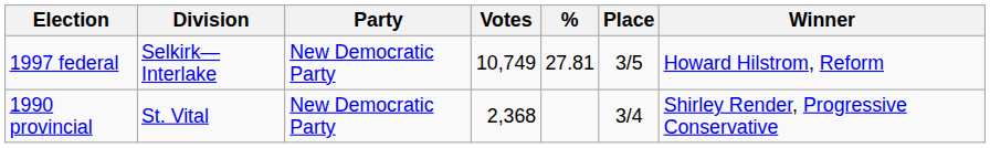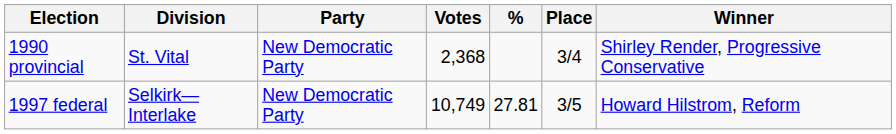 <table class="wikitable" width="800">
 <tr>
 <th align="left">Election</th>
 <th align="left">Division</th>
 <th align="left">Party</th>
 <th align="right">Votes</th>
 <th align="right">%</th>
 <th align="center">Place</th>
 <th align="center">Winner</th>
 </tr>
 <tr>
+<td align="left"><a href='#'>1990 provincial</a></td>
+<td align="left"><a href='#'>St. Vital</a></td>
+<td align="left"><a href='#'>New Democratic Party</a></td>
+<td align="right">2,368</td>
+<td align="right"></td>
+<td align="center">3/4</td>
+<td align="left"><a href='#'>Shirley Render</a>, <a href='#'>Progressive Conservative</a></td>
+</tr>
+<tr>
 <td align="left"><a href='#'>1997 federal</a></td>
 <td align="left"><a href='#'>Selkirk—Interlake</a></td>
 <td align="left"><a href='#'>New Democratic Party</a></td>
 <td align="right">10,749</td>
 <td align="right">27.81</td>
 <td align="center">3/5</td>
 <td align="left"><a href='#'>Howard Hilstrom</a>, <a href='#'>Reform</a></td>
 </tr>
-<tr>
-<td align="left"><a href='#'>1990 provincial</a></td>
-<td align="left"><a href='#'>St. Vital</a></td>
-<td align="left"><a href='#'>New Democratic Party</a></td>
-<td align="right">2,368</td>
-<td align="right"></td>
-<td align="center">3/4</td>
-<td align="left"><a href='#'>Shirley Render</a>, <a href='#'>Progressive Conservative</a></td>
-</tr>
 </table>
